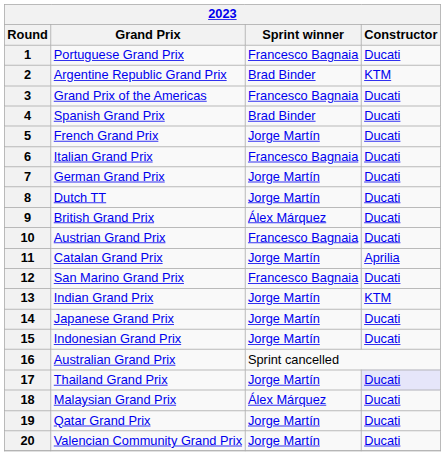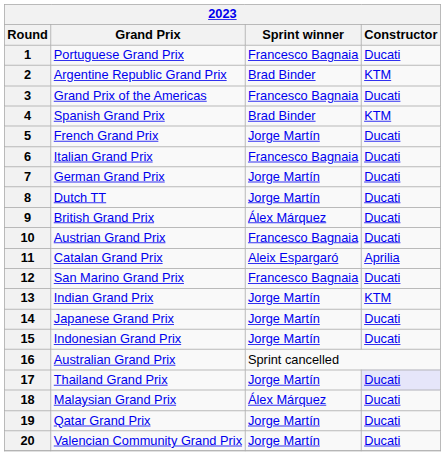 <table role="presentation" class="wikitable mw-collapsible mw-collapsed">
 <tr>
 <th colspan="4"><a href='#'>2023</a></th>
 </tr>
 <tr>
 <th>Round</th>
 <th>Grand Prix</th>
 <th>Sprint winner</th>
 <th>Constructor</th>
 </tr>
 <tr>
 <th>1</th>
 <td> <a href='#'>Portuguese Grand Prix</a></td>
 <td> <a href='#'>Francesco Bagnaia</a></td>
 <td> <a href='#'>Ducati</a></td>
 </tr>
 <tr>
 <th>2</th>
 <td> <a href='#'>Argentine Republic Grand Prix</a></td>
 <td> <a href='#'>Brad Binder</a></td>
 <td> <a href='#'>KTM</a></td>
 </tr>
 <tr>
 <th>3</th>
 <td> <a href='#'>Grand Prix of the Americas</a></td>
 <td> <a href='#'>Francesco Bagnaia</a></td>
 <td> <a href='#'>Ducati</a></td>
 </tr>
 <tr>
 <th>4</th>
 <td> <a href='#'>Spanish Grand Prix</a></td>
 <td> <a href='#'>Brad Binder</a></td>
-<td> <a href='#'>Ducati</a></td>
+<td> <a href='#'>KTM</a></td>
 </tr>
 <tr>
 <th>5</th>
 <td> <a href='#'>French Grand Prix</a></td>
 <td> <a href='#'>Jorge Martín</a></td>
 <td> <a href='#'>Ducati</a></td>
 </tr>
 <tr>
 <th>6</th>
 <td> <a href='#'>Italian Grand Prix</a></td>
 <td> <a href='#'>Francesco Bagnaia</a></td>
 <td> <a href='#'>Ducati</a></td>
 </tr>
 <tr>
 <th>7</th>
 <td> <a href='#'>German Grand Prix</a></td>
 <td> <a href='#'>Jorge Martín</a></td>
 <td> <a href='#'>Ducati</a></td>
 </tr>
 <tr>
 <th>8</th>
 <td> <a href='#'>Dutch TT</a></td>
 <td> <a href='#'>Jorge Martín</a></td>
 <td> <a href='#'>Ducati</a></td>
 </tr>
 <tr>
 <th>9</th>
 <td> <a href='#'>British Grand Prix</a></td>
 <td> <a href='#'>Álex Márquez</a></td>
 <td> <a href='#'>Ducati</a></td>
 </tr>
 <tr>
 <th>10</th>
 <td> <a href='#'>Austrian Grand Prix</a></td>
 <td> <a href='#'>Francesco Bagnaia</a></td>
 <td> <a href='#'>Ducati</a></td>
 </tr>
 <tr>
 <th>11</th>
 <td> <a href='#'>Catalan Grand Prix</a></td>
-<td> <a href='#'>Jorge Martín</a></td>
+<td> <a href='#'>Aleix Espargaró</a></td>
 <td> <a href='#'>Aprilia</a></td>
 </tr>
 <tr>
 <th>12</th>
 <td> <a href='#'>San Marino Grand Prix</a></td>
 <td> <a href='#'>Francesco Bagnaia</a></td>
 <td> <a href='#'>Ducati</a></td>
 </tr>
 <tr>
 <th>13</th>
 <td> <a href='#'>Indian Grand Prix</a></td>
 <td> <a href='#'>Jorge Martín</a></td>
 <td> <a href='#'>KTM</a></td>
 </tr>
 <tr>
 <th>14</th>
 <td> <a href='#'>Japanese Grand Prix</a></td>
 <td> <a href='#'>Jorge Martín</a></td>
 <td> <a href='#'>Ducati</a></td>
 </tr>
 <tr>
 <th>15</th>
 <td> <a href='#'>Indonesian Grand Prix</a></td>
 <td> <a href='#'>Jorge Martín</a></td>
 <td> <a href='#'>Ducati</a></td>
 </tr>
 <tr>
 <th>16</th>
 <td> <a href='#'>Australian Grand Prix</a></td>
 <td colspan="2">Sprint cancelled</td>
 </tr>
 <tr>
 <th>17</th>
 <td> <a href='#'>Thailand Grand Prix</a></td>
 <td> <a href='#'>Jorge Martín</a></td>
 <td style="background: lavender;"> <a href='#'>Ducati</a></td>
 </tr>
 <tr>
 <th>18</th>
 <td> <a href='#'>Malaysian Grand Prix</a></td>
 <td> <a href='#'>Álex Márquez</a></td>
 <td> <a href='#'>Ducati</a></td>
 </tr>
 <tr>
 <th>19</th>
 <td> <a href='#'>Qatar Grand Prix</a></td>
 <td> <a href='#'>Jorge Martín</a></td>
 <td> <a href='#'>Ducati</a></td>
 </tr>
 <tr>
 <th>20</th>
 <td> <a href='#'>Valencian Community Grand Prix</a></td>
 <td> <a href='#'>Jorge Martín</a></td>
 <td> <a href='#'>Ducati</a></td>
 </tr>
 <tr>
 </tr>
 </table>
